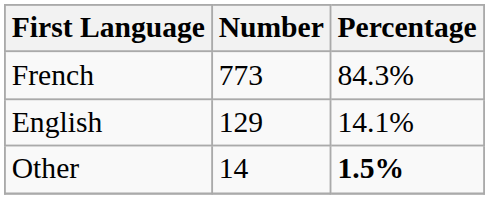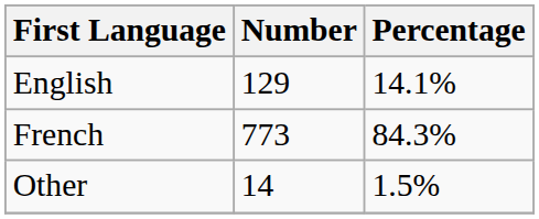 <table class="wikitable sortable">
 <tr>
 <th>First Language</th>
 <th>Number</th>
 <th>Percentage</th>
 </tr>
 <tr>
+<td>English</td>
+<td>129</td>
+<td>14.1%</td>
+</tr>
+<tr>
 <td>French</td>
 <td>773</td>
 <td>84.3%</td>
 </tr>
 <tr>
-<td>English</td>
-<td>129</td>
-<td>14.1%</td>
-</tr>
-<tr>
 <td>Other</td>
 <td>14</td>
-<td><strong>1.5%</strong></td>
+<td>1.5%</td>
 </tr>
 <tr>
 </tr>
 </table>
